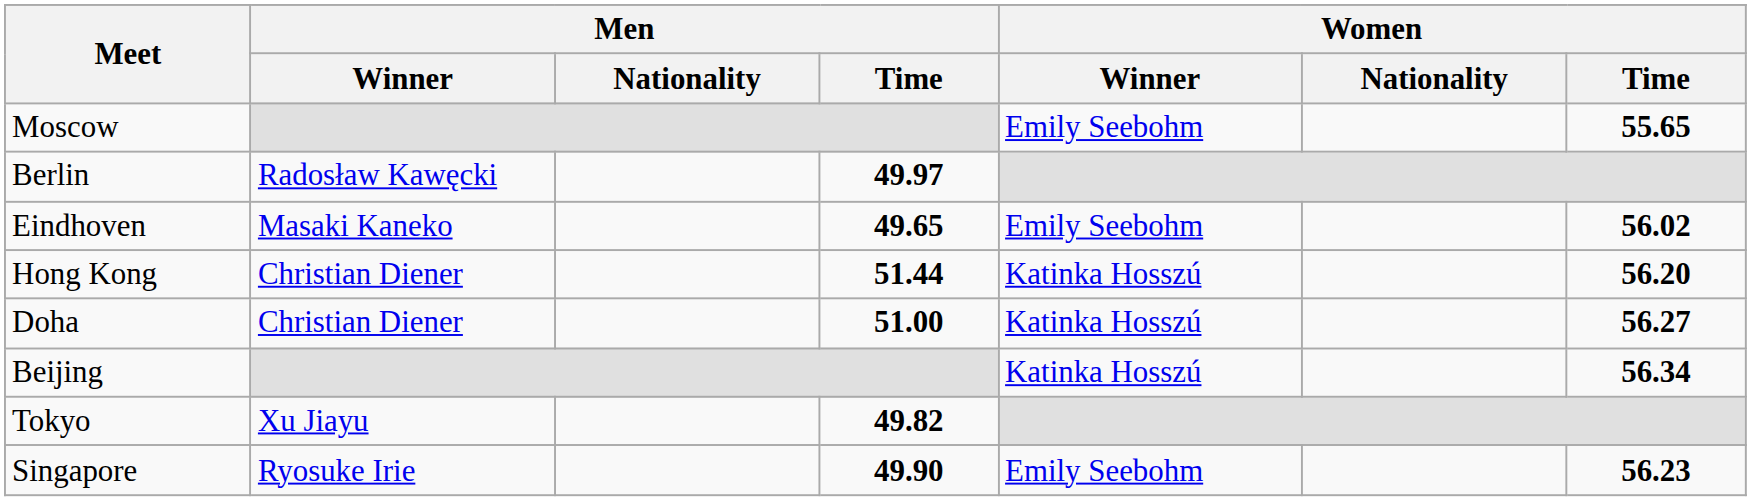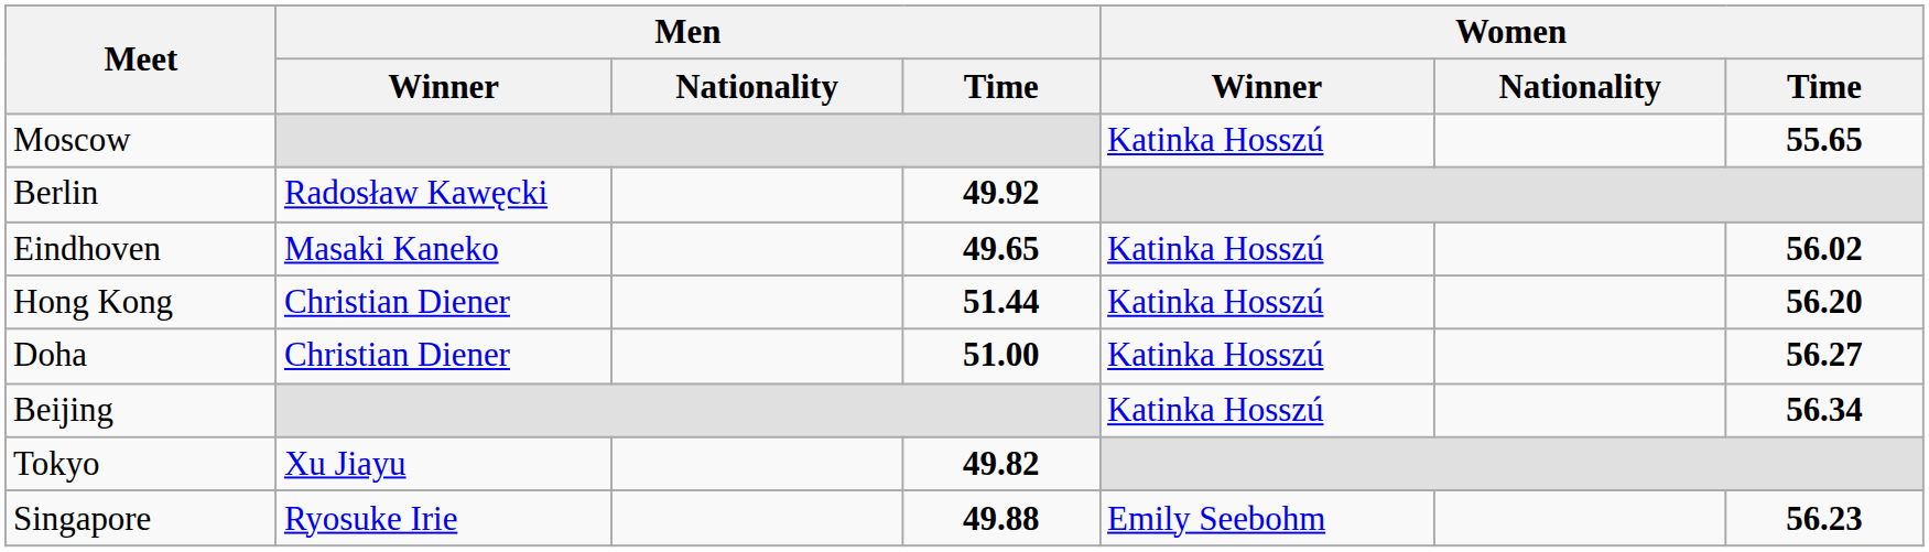 <table class="wikitable">
 <tr>
 <th width=120 rowspan="2">Meet</th>
 <th colspan="3">Men</th>
 <th colspan="3">Women</th>
 </tr>
 <tr>
 <th width=150>Winner</th>
 <th width=130>Nationality</th>
 <th width=85>Time</th>
 <th width=150>Winner</th>
 <th width=130>Nationality</th>
 <th width=85>Time</th>
 </tr>
 <tr>
 <td>Moscow</td>
 <td colspan=3 bgcolor=E0E0E0></td>
-<td><a href='#'>Emily Seebohm</a></td>
+<td><a href='#'>Katinka Hosszú</a></td>
 <td></td>
 <td align=center><strong>55.65</strong></td>
 </tr>
 <tr>
 <td>Berlin</td>
 <td><a href='#'>Radosław Kawęcki</a></td>
 <td></td>
-<td align=center><strong>49.97</strong></td>
+<td align=center><strong>49.92</strong></td>
 <td colspan=3 bgcolor=E0E0E0></td>
 </tr>
 <tr>
 <td>Eindhoven</td>
 <td><a href='#'>Masaki Kaneko</a></td>
 <td></td>
 <td align=center><strong>49.65</strong></td>
-<td><a href='#'>Emily Seebohm</a></td>
+<td><a href='#'>Katinka Hosszú</a></td>
 <td></td>
 <td align=center><strong>56.02</strong></td>
 </tr>
 <tr>
 <td>Hong Kong</td>
 <td><a href='#'>Christian Diener</a></td>
 <td></td>
 <td align=center><strong>51.44</strong></td>
 <td><a href='#'>Katinka Hosszú</a></td>
 <td></td>
 <td align=center><strong>56.20</strong></td>
 </tr>
 <tr>
 <td>Doha</td>
 <td><a href='#'>Christian Diener</a></td>
 <td></td>
 <td align=center><strong>51.00</strong></td>
 <td><a href='#'>Katinka Hosszú</a></td>
 <td></td>
 <td align=center><strong>56.27</strong></td>
 </tr>
 <tr>
 <td>Beijing</td>
 <td colspan=3 bgcolor=e0e0e0></td>
 <td><a href='#'>Katinka Hosszú</a></td>
 <td></td>
 <td align=center><strong>56.34</strong></td>
 </tr>
 <tr>
 <td>Tokyo</td>
 <td><a href='#'>Xu Jiayu</a></td>
 <td></td>
 <td align=center><strong>49.82</strong></td>
 <td colspan="3" bgcolor="e0e0e0"></td>
 </tr>
 <tr>
 <td>Singapore</td>
 <td><a href='#'>Ryosuke Irie</a></td>
 <td></td>
-<td align=center><strong>49.90</strong></td>
+<td align=center><strong>49.88</strong></td>
 <td><a href='#'>Emily Seebohm</a></td>
 <td></td>
 <td align=center><strong>56.23</strong></td>
 </tr>
 </table>
